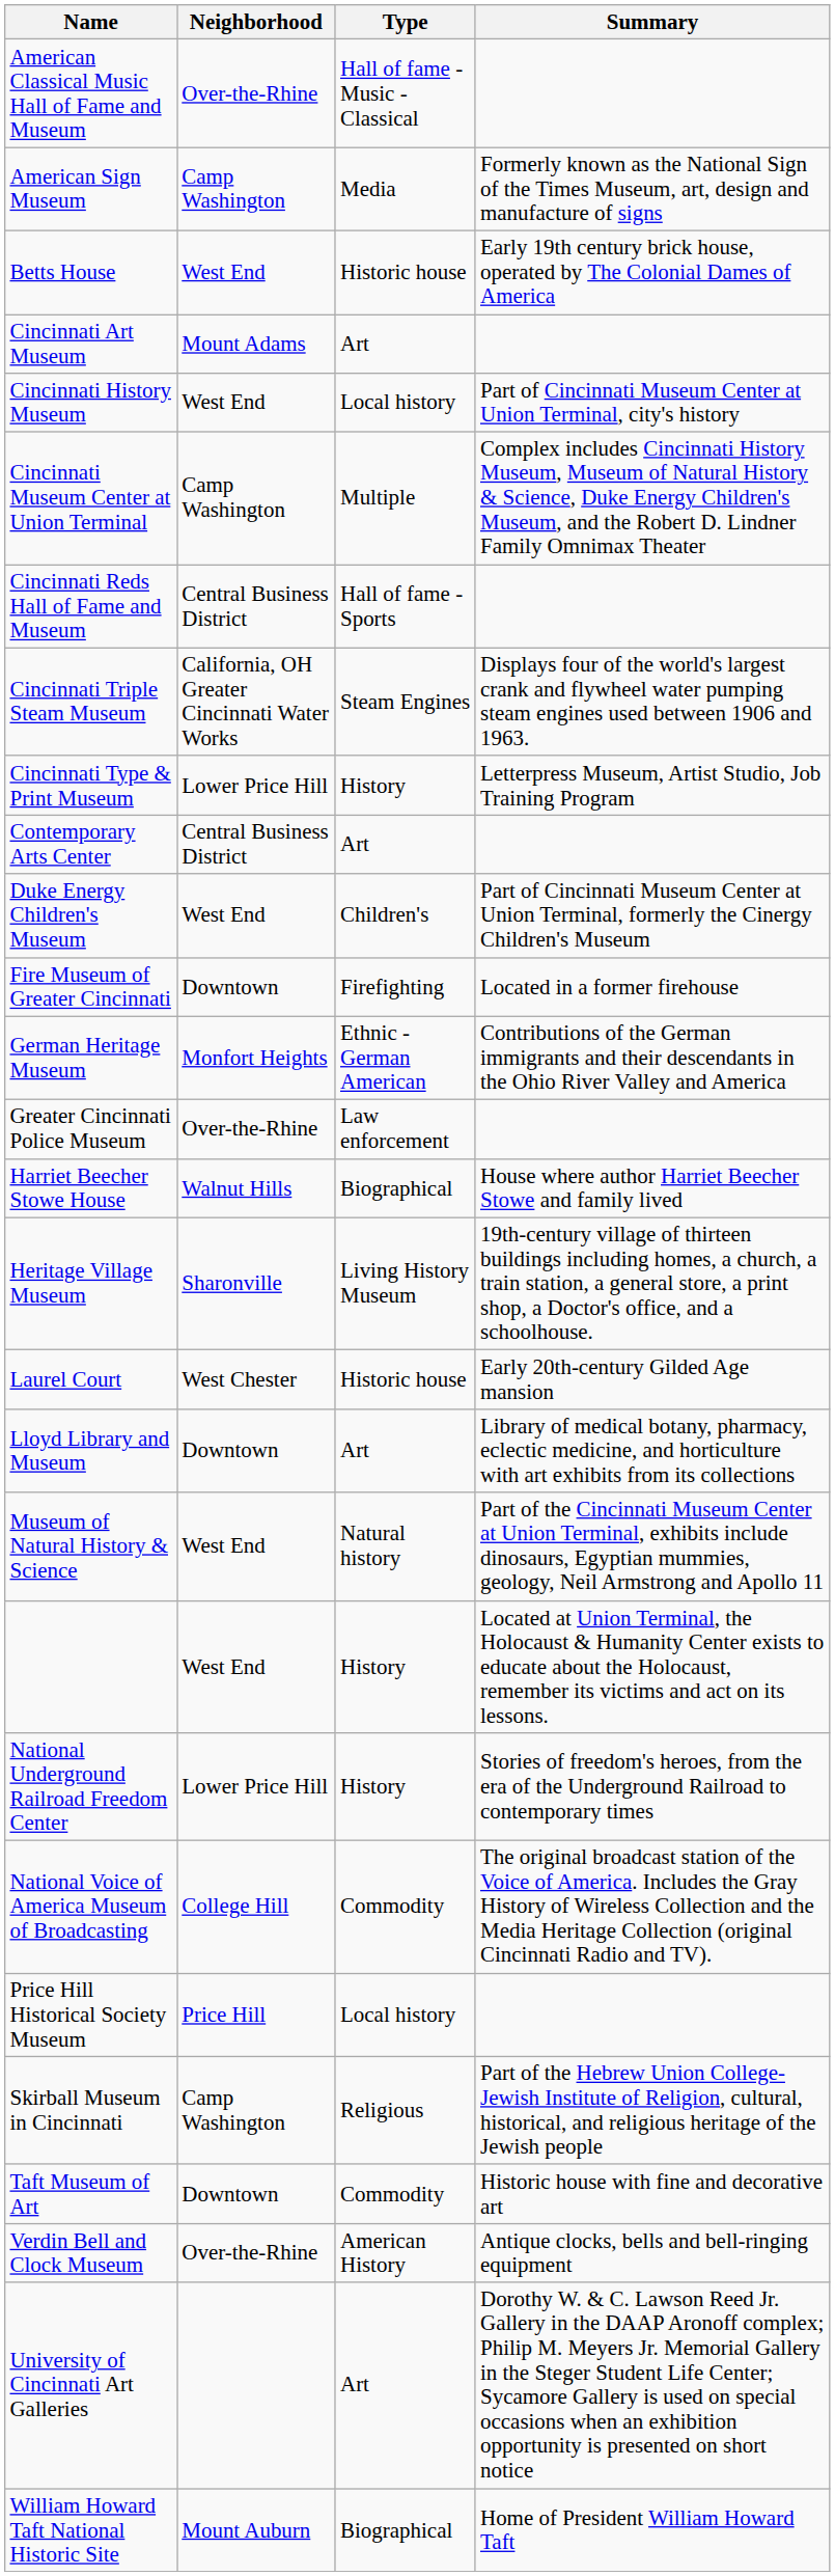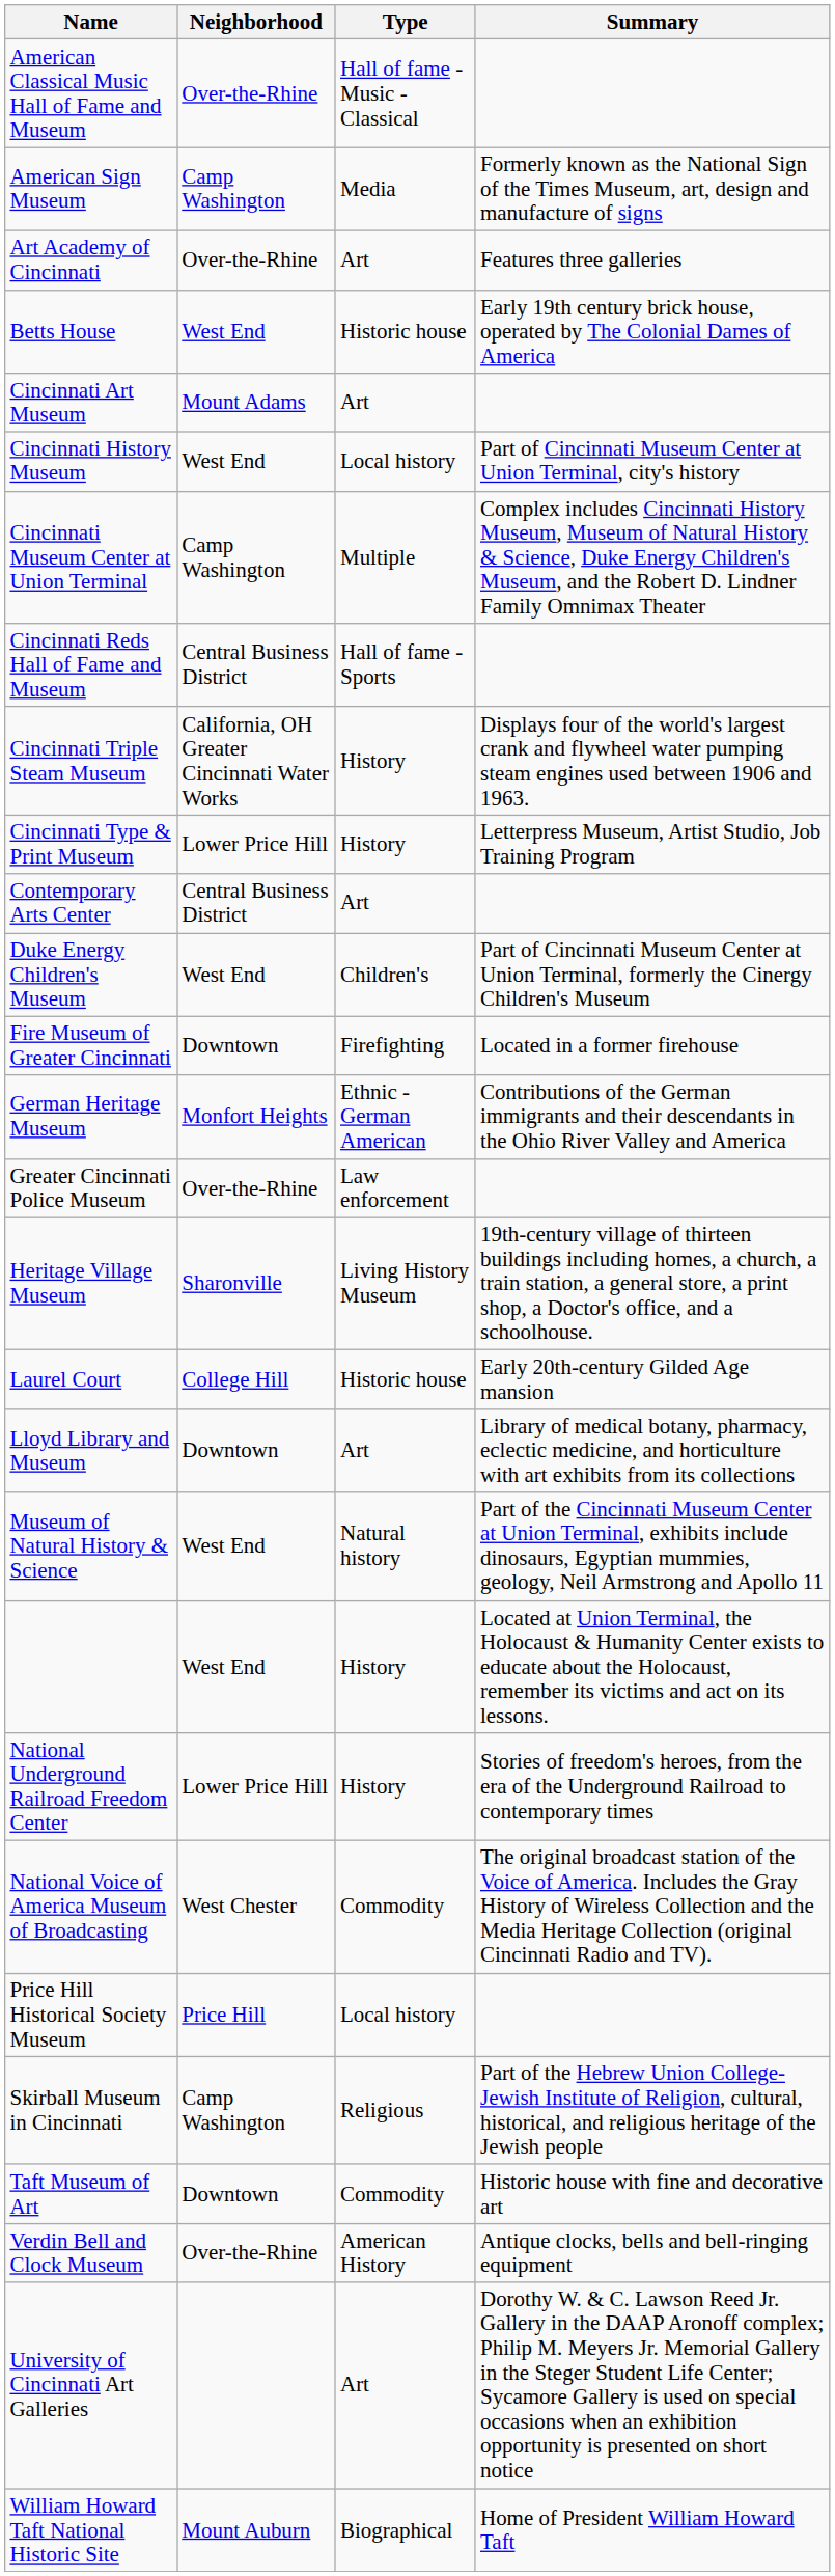 <table class="wikitable sortable">
 <tr>
 <th>Name</th>
 <th>Neighborhood</th>
 <th>Type</th>
 <th>Summary</th>
 </tr>
 <tr>
 <td><a href='#'>American Classical Music Hall of Fame and Museum</a></td>
 <td><a href='#'>Over-the-Rhine</a></td>
 <td><a href='#'>Hall of fame</a> - Music - Classical</td>
 <td></td>
 </tr>
 <tr>
 <td><a href='#'>American Sign Museum</a></td>
 <td><a href='#'>Camp Washington</a></td>
 <td>Media</td>
 <td>Formerly known as the National Sign of the Times Museum, art, design and manufacture of <a href='#'>signs</a></td>
+</tr>
+<tr>
+<td><a href='#'>Art Academy of Cincinnati</a></td>
+<td>Over-the-Rhine</td>
+<td>Art</td>
+<td>Features three galleries</td>
 </tr>
 <tr>
 <td><a href='#'>Betts House</a></td>
 <td><a href='#'>West End</a></td>
 <td>Historic house</td>
 <td>Early 19th century brick house, operated by <a href='#'>The Colonial Dames of America</a></td>
 </tr>
 <tr>
 <td><a href='#'>Cincinnati Art Museum</a></td>
 <td><a href='#'>Mount Adams</a></td>
 <td>Art</td>
 <td></td>
 </tr>
 <tr>
 <td><a href='#'>Cincinnati History Museum</a></td>
 <td>West End</td>
 <td>Local history</td>
 <td>Part of <a href='#'>Cincinnati Museum Center at Union Terminal</a>, city's history</td>
 </tr>
 <tr>
 <td><a href='#'>Cincinnati Museum Center at Union Terminal</a></td>
 <td>Camp Washington</td>
 <td>Multiple</td>
 <td>Complex includes <a href='#'>Cincinnati History Museum</a>, <a href='#'>Museum of Natural History & Science</a>, <a href='#'>Duke Energy Children's Museum</a>,  and the Robert D. Lindner Family Omnimax Theater</td>
 </tr>
 <tr>
 <td><a href='#'>Cincinnati Reds Hall of Fame and Museum</a></td>
 <td>Central Business District</td>
 <td>Hall of fame - Sports</td>
 <td></td>
 </tr>
 <tr>
 <td><a href='#'>Cincinnati Triple Steam Museum</a></td>
 <td>California, OH<br>Greater Cincinnati Water Works</td>
-<td>Steam Engines</td>
+<td>History</td>
 <td>Displays four of the world's largest crank and flywheel water pumping steam engines used between 1906 and 1963.</td>
 </tr>
 <tr>
 <td><a href='#'>Cincinnati Type & Print Museum</a></td>
 <td>Lower Price Hill</td>
 <td>History</td>
 <td>Letterpress Museum, Artist Studio, Job Training Program</td>
 </tr>
 <tr>
 <td><a href='#'>Contemporary Arts Center</a></td>
 <td>Central Business District</td>
 <td>Art</td>
 <td></td>
 </tr>
 <tr>
 <td><a href='#'>Duke Energy Children's Museum</a></td>
 <td>West End</td>
 <td>Children's</td>
 <td>Part of Cincinnati Museum Center at Union Terminal, formerly the Cinergy Children's Museum</td>
 </tr>
 <tr>
 <td><a href='#'>Fire Museum of Greater Cincinnati</a></td>
 <td>Downtown</td>
 <td>Firefighting</td>
 <td>Located in a former firehouse</td>
 </tr>
 <tr>
 <td><a href='#'>German Heritage Museum</a></td>
 <td><a href='#'>Monfort Heights</a></td>
 <td>Ethnic - <a href='#'>German American</a></td>
 <td>Contributions of the German immigrants and their descendants in the Ohio River Valley and America</td>
 </tr>
 <tr>
 <td>Greater Cincinnati Police Museum</td>
 <td>Over-the-Rhine</td>
 <td>Law enforcement</td>
 <td></td>
 </tr>
 <tr>
-<td><a href='#'>Harriet Beecher Stowe House</a></td>
-<td><a href='#'>Walnut Hills</a></td>
-<td>Biographical</td>
-<td>House where author <a href='#'>Harriet Beecher Stowe</a> and family lived</td>
-</tr>
-<tr>
 <td><a href='#'>Heritage Village Museum</a></td>
 <td><a href='#'>Sharonville</a></td>
 <td>Living History Museum</td>
 <td>19th-century village of thirteen buildings including homes, a church, a train station, a general store, a print shop, a Doctor's office, and a schoolhouse.</td>
 </tr>
 <tr>
 <td><a href='#'>Laurel Court</a></td>
-<td>West Chester</td>
+<td><a href='#'>College Hill</a></td>
 <td>Historic house</td>
 <td>Early 20th-century Gilded Age mansion</td>
 </tr>
 <tr>
 <td><a href='#'>Lloyd Library and Museum</a></td>
 <td>Downtown</td>
 <td>Art</td>
 <td>Library of medical botany, pharmacy, eclectic medicine, and horticulture with art exhibits from its collections</td>
 </tr>
 <tr>
 <td><a href='#'>Museum of Natural History & Science</a></td>
 <td>West End</td>
 <td>Natural history</td>
 <td>Part of the <a href='#'>Cincinnati Museum Center at Union Terminal</a>, exhibits include dinosaurs, Egyptian mummies, geology, Neil Armstrong and Apollo 11</td>
 </tr>
 <tr>
 <td></td>
 <td>West End</td>
 <td>History</td>
 <td>Located at <a href='#'>Union Terminal</a>, the Holocaust & Humanity Center exists to educate about the Holocaust, remember its victims and act on its lessons.</td>
 </tr>
 <tr>
 <td><a href='#'>National Underground Railroad Freedom Center</a></td>
 <td>Lower Price Hill</td>
 <td>History</td>
 <td>Stories of freedom's heroes, from the era of the Underground Railroad to contemporary times</td>
 </tr>
 <tr>
 <td><a href='#'>National Voice of America Museum of Broadcasting</a></td>
-<td><a href='#'>College Hill</a></td>
+<td>West Chester</td>
 <td>Commodity</td>
 <td>The original broadcast station of the <a href='#'>Voice of America</a>. Includes the Gray History of Wireless Collection and the Media Heritage Collection (original Cincinnati Radio and TV).</td>
 </tr>
 <tr>
 <td>Price Hill Historical Society Museum</td>
 <td><a href='#'>Price Hill</a></td>
 <td>Local history</td>
 <td></td>
 </tr>
 <tr>
 <td>Skirball Museum in Cincinnati</td>
 <td>Camp Washington</td>
 <td>Religious</td>
 <td>Part of the <a href='#'>Hebrew Union College-Jewish Institute of Religion</a>, cultural, historical, and religious heritage of the Jewish people</td>
 </tr>
 <tr>
 <td><a href='#'>Taft Museum of Art</a></td>
 <td>Downtown</td>
 <td>Commodity</td>
 <td>Historic house with fine and decorative art</td>
 </tr>
 <tr>
 <td><a href='#'>Verdin Bell and Clock Museum</a></td>
 <td>Over-the-Rhine</td>
 <td>American History</td>
 <td>Antique clocks, bells and bell-ringing equipment</td>
 </tr>
 <tr>
 <td><a href='#'>University of Cincinnati</a> Art Galleries</td>
 <td></td>
 <td>Art</td>
 <td>Dorothy W. & C. Lawson Reed Jr. Gallery in the DAAP Aronoff complex; Philip M. Meyers Jr. Memorial Gallery in the Steger Student Life Center; Sycamore Gallery is used on special occasions when an exhibition opportunity is presented on short notice</td>
 </tr>
 <tr>
 <td><a href='#'>William Howard Taft National Historic Site</a></td>
 <td><a href='#'>Mount Auburn</a></td>
 <td>Biographical</td>
 <td>Home of President <a href='#'>William Howard Taft</a></td>
 </tr>
 <tr>
 </tr>
 </table>
